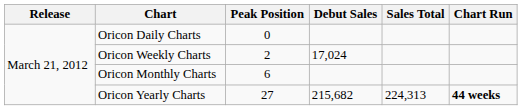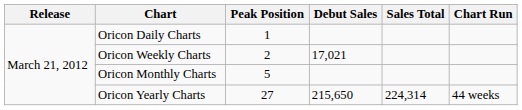 <table class="wikitable" style="width:650px;">
 <tr>
 <th>Release</th>
 <th>Chart</th>
 <th>Peak Position</th>
 <th>Debut Sales</th>
 <th>Sales Total</th>
 <th>Chart Run</th>
 </tr>
 <tr>
 <td rowspan="4">March 21, 2012</td>
 <td>Oricon Daily Charts</td>
-<td style="text-align:center;">0</td>
+<td style="text-align:center;">1</td>
 <td></td>
 <td></td>
 <td></td>
 </tr>
 <tr>
 <td>Oricon Weekly Charts</td>
 <td style="text-align:center;">2</td>
-<td>17,024</td>
+<td>17,021</td>
 <td></td>
 <td></td>
 </tr>
 <tr>
 <td>Oricon Monthly Charts</td>
-<td style="text-align:center;">6</td>
+<td style="text-align:center;">5</td>
 <td></td>
 <td></td>
 <td></td>
 </tr>
 <tr>
 <td>Oricon Yearly Charts</td>
 <td style="text-align:center;">27</td>
-<td>215,682</td>
-<td>224,313</td>
-<td><strong>44 weeks</strong></td>
+<td>215,650</td>
+<td>224,314</td>
+<td>44 weeks</td>
 </tr>
 </table>
